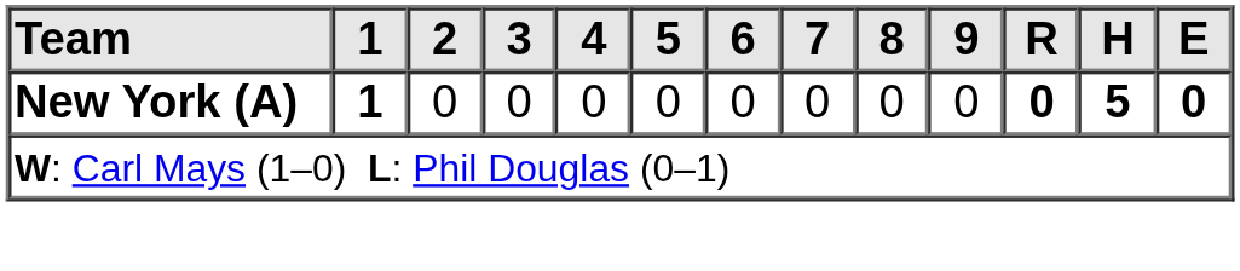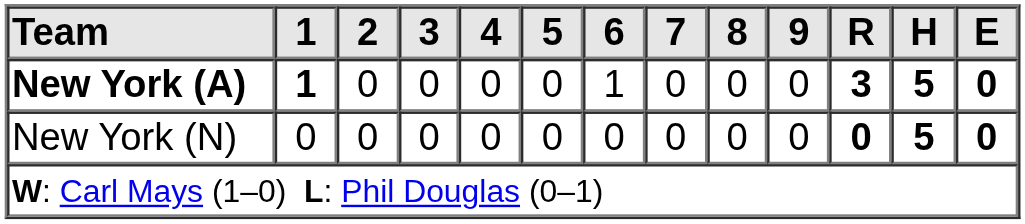 <table border=1 cellspacing=0 width=425 style="margin-left:3em;">
 <tr style="text-align:center; background-color:#e6e6e6;">
 <th align=left width=125>Team</th>
 <th width=25>1</th>
 <th width=25>2</th>
 <th width=25>3</th>
 <th width=25>4</th>
 <th width=25>5</th>
 <th width=25>6</th>
 <th width=25>7</th>
 <th width=25>8</th>
 <th width=25>9</th>
 <th width=25>R</th>
 <th width=25>H</th>
 <th width=25>E</th>
 </tr>
 <tr style="text-align:center;">
 <td align=left><strong>New York (A)</strong></td>
 <td><strong>1</strong></td>
 <td>0</td>
 <td>0</td>
 <td>0</td>
 <td>0</td>
+<td>1</td>
+<td>0</td>
+<td>0</td>
+<td>0</td>
+<td><strong>3</strong></td>
+<td><strong>5</strong></td>
+<td><strong>0</strong></td>
+</tr>
+<tr style="text-align:center;">
+<td align=left>New York (N)</td>
+<td>0</td>
+<td>0</td>
+<td>0</td>
+<td>0</td>
+<td>0</td>
 <td>0</td>
 <td>0</td>
 <td>0</td>
 <td>0</td>
 <td><strong>0</strong></td>
 <td><strong>5</strong></td>
 <td><strong>0</strong></td>
 </tr>
 <tr style="text-align:left;">
 <td colspan=13><small><strong>W</strong>: <a href='#'>Carl Mays</a> (1–0)  <strong>L</strong>: <a href='#'>Phil Douglas</a> (0–1)</small></td>
 </tr>
 </table>
